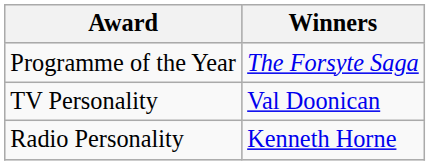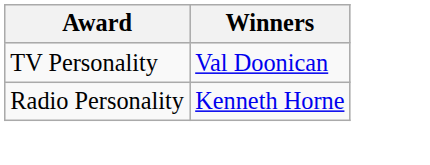 <table class="wikitable">
 <tr>
 <th>Award</th>
 <th>Winners</th>
-</tr>
-<tr>
-<td>Programme of the Year</td>
-<td><em><a href='#'>The Forsyte Saga</a></em></td>
 </tr>
 <tr>
 <td>TV Personality</td>
 <td><a href='#'>Val Doonican</a></td>
 </tr>
 <tr>
 <td>Radio Personality</td>
 <td><a href='#'>Kenneth Horne</a></td>
 </tr>
 </table>
